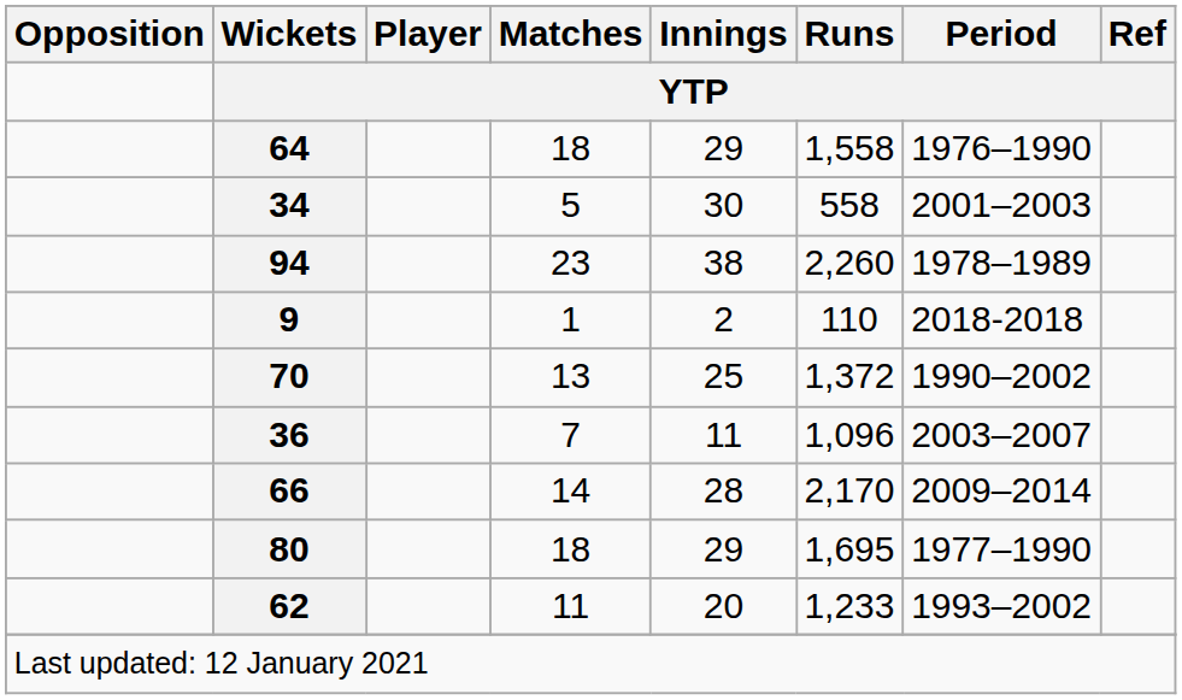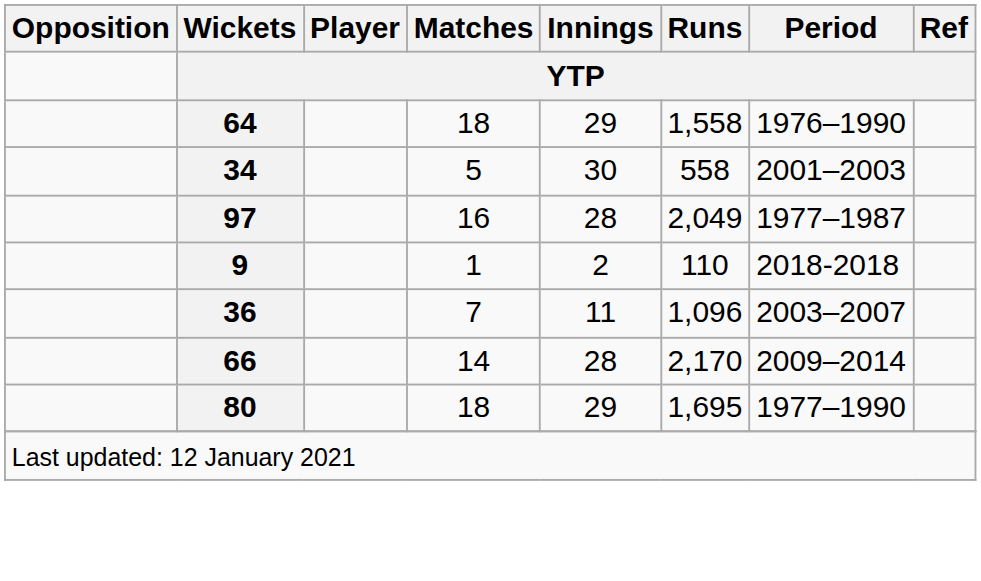 <table class="wikitable plainrowheaders sortable">
 <tr>
 <th scope=col>Opposition</th>
 <th scope=col>Wickets</th>
 <th scope=col>Player</th>
 <th scope=col>Matches</th>
 <th scope=col>Innings</th>
 <th scope=col>Runs</th>
 <th scope=col>Period</th>
 <th scope=col>Ref</th>
 </tr>
 <tr>
 <td></td>
 <th scope=row style=text-align:center; colspan=7>YTP</th>
 </tr>
 <tr>
 <td></td>
 <th scope=row style=text-align:center;>64</th>
 <td></td>
 <td align=center>18</td>
 <td align=center>29</td>
 <td align=center>1,558</td>
 <td>1976–1990</td>
 <td></td>
 </tr>
 <tr>
 <td></td>
 <th scope=row style=text-align:center;>34</th>
 <td></td>
 <td align=center>5</td>
 <td align=center>30</td>
 <td align=center>558</td>
 <td>2001–2003</td>
 <td></td>
 </tr>
 <tr>
 <td></td>
-<th scope=row style=text-align:center;>94</th>
+<th scope=row style=text-align:center;>97</th>
 <td></td>
-<td align=center>23</td>
-<td align=center>38</td>
-<td align=center>2,260</td>
-<td>1978–1989</td>
+<td align=center>16</td>
+<td align=center>28</td>
+<td align=center>2,049</td>
+<td>1977–1987</td>
 <td></td>
 </tr>
 <tr>
 <td></td>
 <th scope=row style=text-align:center;>9</th>
 <td></td>
 <td align=center>1</td>
 <td align=center>2</td>
 <td align=center>110</td>
 <td>2018-2018</td>
-<td></td>
-</tr>
-<tr>
-<td></td>
-<th scope=row style=text-align:center;>70</th>
-<td></td>
-<td align=center>13</td>
-<td align=center>25</td>
-<td align=center>1,372</td>
-<td>1990–2002</td>
 <td></td>
 </tr>
 <tr>
 <td></td>
 <th scope=row style=text-align:center;>36</th>
 <td></td>
 <td align=center>7</td>
 <td align=center>11</td>
 <td align=center>1,096</td>
 <td>2003–2007</td>
 <td></td>
 </tr>
 <tr>
 <td></td>
 <th scope=row style=text-align:center;>66</th>
 <td></td>
 <td align=center>14</td>
 <td align=center>28</td>
 <td align=center>2,170</td>
 <td>2009–2014</td>
 <td></td>
 </tr>
 <tr>
 <td></td>
 <th scope=row style=text-align:center;>80</th>
 <td></td>
 <td align=center>18</td>
 <td align=center>29</td>
 <td align=center>1,695</td>
 <td>1977–1990</td>
 <td></td>
 </tr>
 <tr>
-<td></td>
-<th scope=row style=text-align:center;>62</th>
-<td></td>
-<td align=center>11</td>
-<td align=center>20</td>
-<td align=center>1,233</td>
-<td>1993–2002</td>
-<td></td>
-</tr>
-<tr>
 </tr>
 <tr class=sortbottom>
 <td colspan=8><small>Last updated: 12 January 2021</small></td>
 </tr>
 </table>
